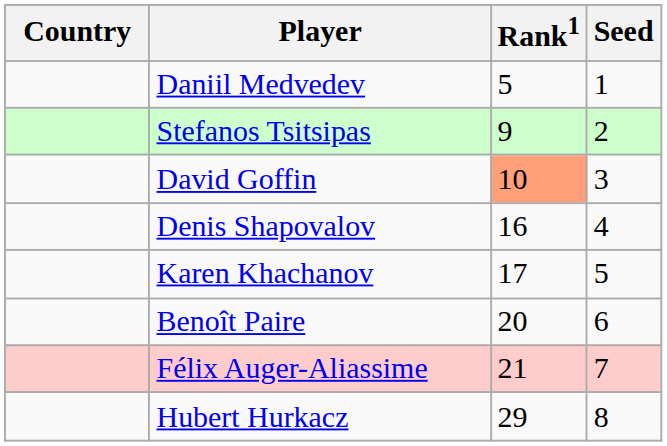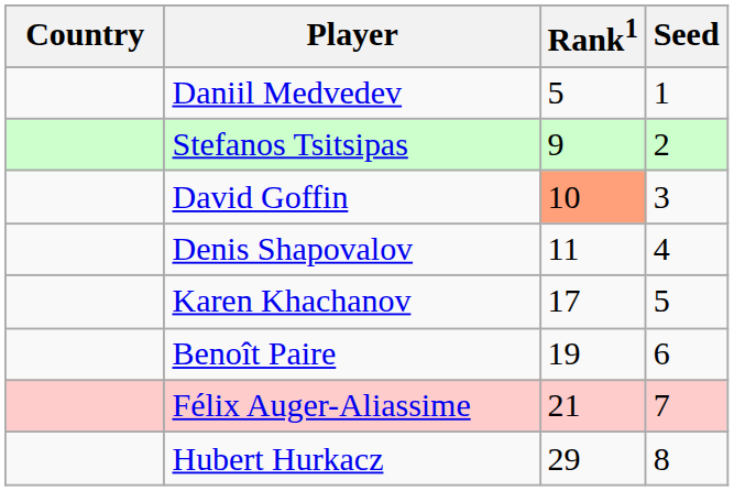 <table class="sortable wikitable">
 <tr>
 <th width="70">Country</th>
 <th width="175">Player</th>
 <th>Rank<sup>1</sup></th>
 <th>Seed</th>
 </tr>
 <tr>
 <td></td>
 <td><a href='#'>Daniil Medvedev</a></td>
 <td>5</td>
 <td>1</td>
 </tr>
 <tr style="background:#cfc;">
 <td></td>
 <td><a href='#'>Stefanos Tsitsipas</a></td>
 <td>9</td>
 <td>2</td>
 </tr>
 <tr>
 <td></td>
 <td><a href='#'>David Goffin</a></td>
 <td style="background: lightsalmon;">10</td>
 <td>3</td>
 </tr>
 <tr>
 <td></td>
 <td><a href='#'>Denis Shapovalov</a></td>
-<td>16</td>
+<td>11</td>
 <td>4</td>
 </tr>
 <tr>
 <td></td>
 <td><a href='#'>Karen Khachanov</a></td>
 <td>17</td>
 <td>5</td>
 </tr>
 <tr>
 <td></td>
 <td><a href='#'>Benoît Paire</a></td>
-<td>20</td>
+<td>19</td>
 <td>6</td>
 </tr>
 <tr style="background:#fcc;">
 <td></td>
 <td><a href='#'>Félix Auger-Aliassime</a></td>
 <td>21</td>
 <td>7</td>
 </tr>
 <tr>
 <td></td>
 <td><a href='#'>Hubert Hurkacz</a></td>
 <td>29</td>
 <td>8</td>
 </tr>
 </table>
